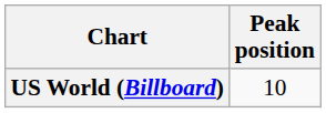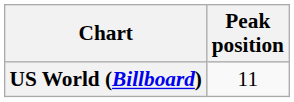 <table class="wikitable sortable plainrowheaders">
 <tr>
 <th>Chart</th>
 <th>Peak<br>position</th>
 </tr>
 <tr>
 <th scope="row">US World (<em><a href='#'>Billboard</a></em>)</th>
-<td align="center">10</td>
+<td align="center">11</td>
 </tr>
 </table>
